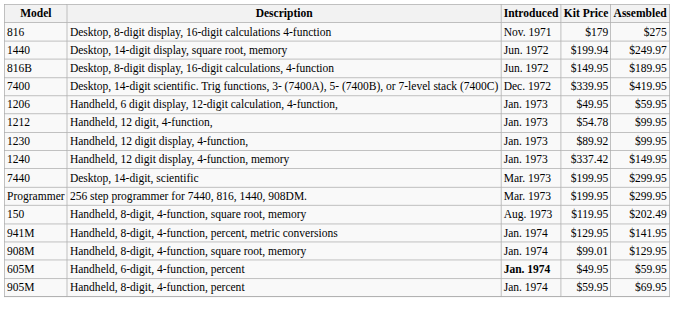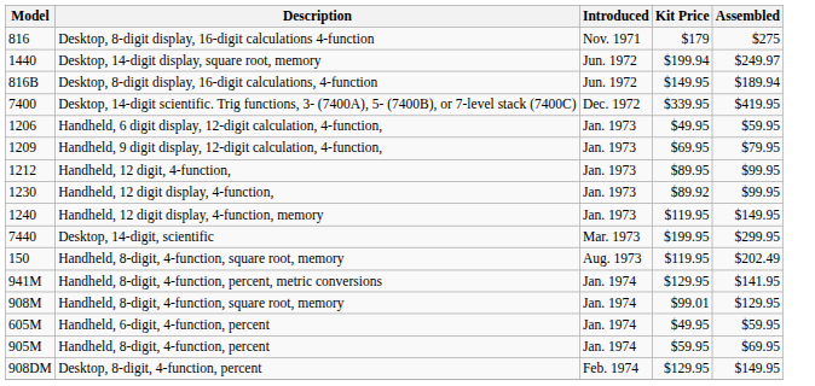 <table class="wikitable sortable">
 <tr>
 <th>Model</th>
 <th>Description</th>
 <th>Introduced</th>
 <th>Kit Price</th>
 <th>Assembled</th>
 </tr>
 <tr>
 <td>816</td>
 <td>Desktop, 8-digit display, 16-digit calculations 4-function</td>
 <td>Nov. 1971</td>
 <td align="right">$179</td>
 <td align="right">$275</td>
 </tr>
 <tr>
 <td>1440</td>
 <td>Desktop, 14-digit display, square root, memory</td>
 <td>Jun. 1972</td>
 <td align="right">$199.94</td>
 <td align="right">$249.97</td>
 </tr>
 <tr>
 <td>816B</td>
 <td>Desktop, 8-digit display, 16-digit calculations, 4-function</td>
 <td>Jun. 1972</td>
 <td align="right">$149.95</td>
-<td align="right">$189.95</td>
+<td align="right">$189.94</td>
 </tr>
 <tr>
 <td>7400</td>
 <td>Desktop, 14-digit scientific. Trig functions, 3- (7400A), 5- (7400B), or 7-level stack (7400C)</td>
 <td>Dec. 1972</td>
 <td align="right">$339.95</td>
 <td align="right">$419.95</td>
 </tr>
 <tr>
 <td>1206</td>
 <td>Handheld, 6 digit display, 12-digit calculation, 4-function,</td>
 <td>Jan. 1973</td>
 <td align="right">$49.95</td>
 <td align="right">$59.95</td>
 </tr>
 <tr>
+<td>1209</td>
+<td>Handheld, 9 digit display, 12-digit calculation, 4-function,</td>
+<td>Jan. 1973</td>
+<td align="right">$69.95</td>
+<td align="right">$79.95</td>
+</tr>
+<tr>
 <td>1212</td>
 <td>Handheld, 12 digit, 4-function,</td>
 <td>Jan. 1973</td>
-<td align="right">$54.78</td>
+<td align="right">$89.95</td>
 <td align="right">$99.95</td>
 </tr>
 <tr>
 <td>1230</td>
 <td>Handheld, 12 digit display, 4-function,</td>
 <td>Jan. 1973</td>
 <td align="right">$89.92</td>
 <td align="right">$99.95</td>
 </tr>
 <tr>
 <td>1240</td>
 <td>Handheld, 12 digit display, 4-function, memory</td>
 <td>Jan. 1973</td>
-<td align="right">$337.42</td>
+<td align="right">$119.95</td>
 <td align="right">$149.95</td>
 </tr>
 <tr>
 <td>7440</td>
 <td>Desktop, 14-digit, scientific</td>
-<td>Mar. 1973</td>
-<td align="right">$199.95</td>
-<td align="right">$299.95</td>
-</tr>
-<tr>
-<td>Programmer</td>
-<td>256 step programmer for 7440, 816, 1440, 908DM.</td>
 <td>Mar. 1973</td>
 <td align="right">$199.95</td>
 <td align="right">$299.95</td>
 </tr>
 <tr>
 <td>150</td>
 <td>Handheld, 8-digit, 4-function, square root, memory</td>
 <td>Aug. 1973</td>
 <td align="right">$119.95</td>
 <td align="right">$202.49</td>
 </tr>
 <tr>
 <td>941M</td>
 <td>Handheld, 8-digit, 4-function, percent, metric conversions</td>
 <td>Jan. 1974</td>
 <td align="right">$129.95</td>
 <td align="right">$141.95</td>
 </tr>
 <tr>
 <td>908M</td>
 <td>Handheld, 8-digit, 4-function, square root, memory</td>
 <td>Jan. 1974</td>
 <td align="right">$99.01</td>
 <td align="right">$129.95</td>
 </tr>
 <tr>
 <td>605M</td>
 <td>Handheld, 6-digit, 4-function, percent</td>
-<td><strong>Jan. 1974</strong></td>
+<td>Jan. 1974</td>
 <td align="right">$49.95</td>
 <td align="right">$59.95</td>
 </tr>
 <tr>
 <td>905M</td>
 <td>Handheld, 8-digit, 4-function, percent</td>
 <td>Jan. 1974</td>
 <td align="right">$59.95</td>
 <td align="right">$69.95</td>
 </tr>
 <tr>
+<td>908DM</td>
+<td>Desktop, 8-digit, 4-function, percent</td>
+<td>Feb. 1974</td>
+<td align="right">$129.95</td>
+<td align="right">$149.95</td>
+</tr>
+<tr>
 </tr>
 </table>
